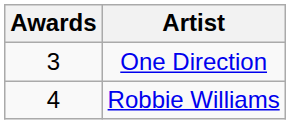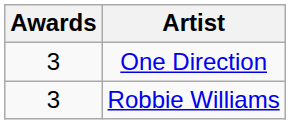 <table class="wikitable" rowspan="2" style="text-align:center;">
 <tr>
 <th scope="col" style="width:55px;">Awards</th>
 <th scope="col" style="text-align:center;">Artist</th>
 </tr>
 <tr>
 <td>3</td>
 <td><a href='#'>One Direction</a></td>
 </tr>
 <tr>
-<td>4</td>
+<td>3</td>
 <td><a href='#'>Robbie Williams</a></td>
 </tr>
 </table>
